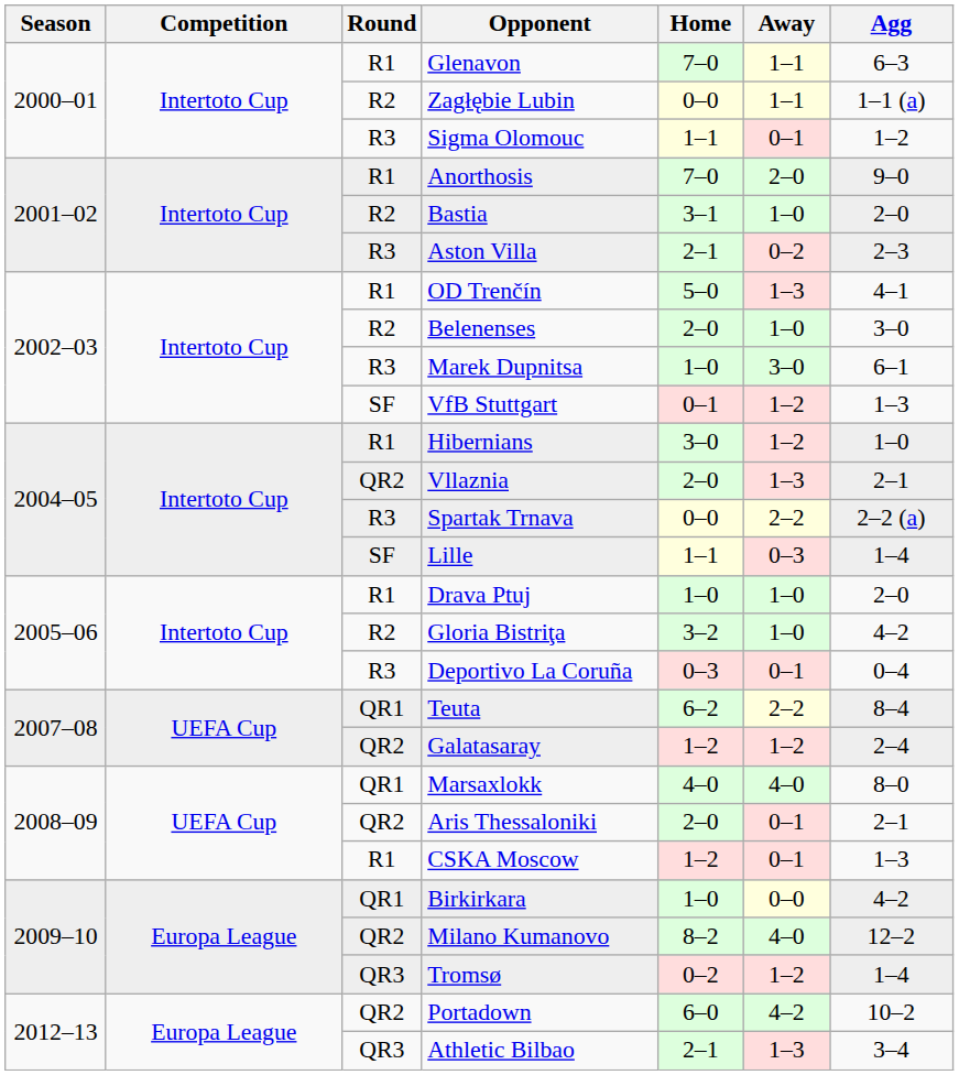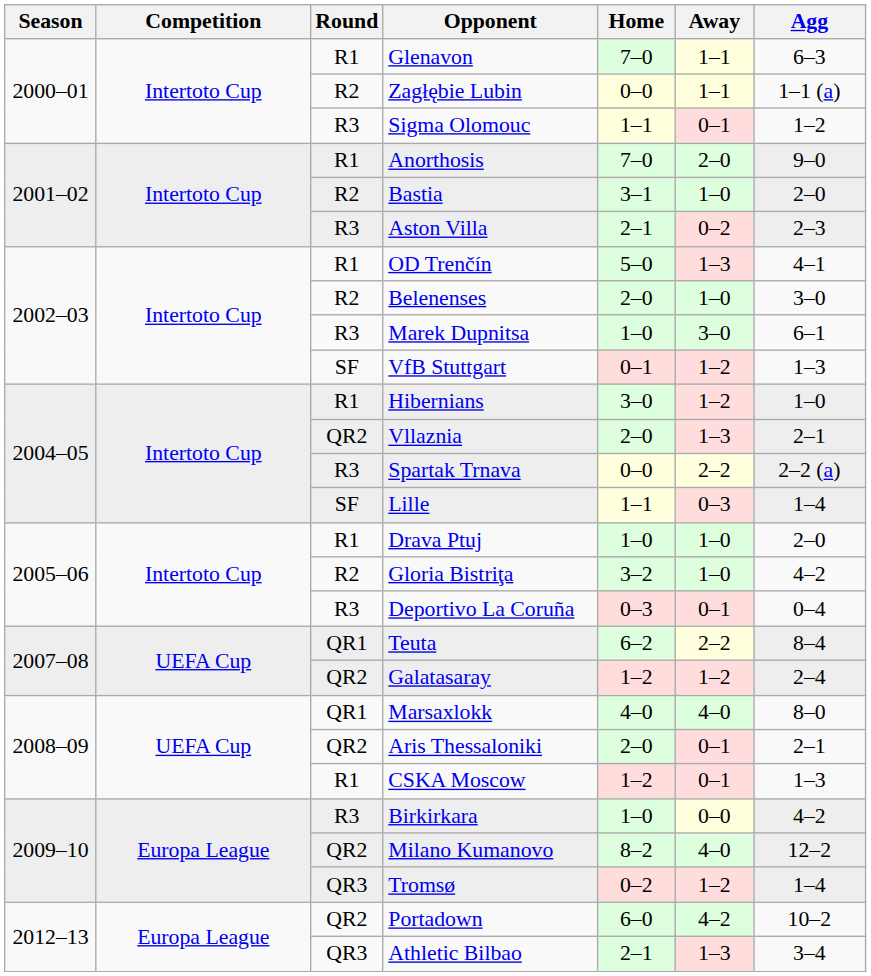 <table class="wikitable sortable collapsible collapsed" style="text-align: center; font-size: 100%;">
 <tr>
 <th width="60">Season</th>
 <th width="150">Competition</th>
 <th width="30">Round</th>
 <th width="150">Opponent</th>
 <th width="50">Home</th>
 <th width="50">Away</th>
 <th width="75"><a href='#'>Agg</a></th>
 </tr>
 <tr>
 <td rowspan=3>2000–01</td>
 <td rowspan=3><a href='#'>Intertoto Cup</a></td>
 <td>R1</td>
 <td align="left"> <a href='#'>Glenavon</a></td>
 <td bgcolor="#ddffdd">7–0</td>
 <td bgcolor="#ffffdd">1–1</td>
 <td>6–3</td>
 </tr>
 <tr>
 <td>R2</td>
 <td align="left"> <a href='#'>Zagłębie Lubin</a></td>
 <td bgcolor="#ffffdd">0–0</td>
 <td bgcolor="#ffffdd">1–1</td>
 <td>1–1 (<a href='#'>a</a>)</td>
 </tr>
 <tr>
 <td>R3</td>
 <td align="left"> <a href='#'>Sigma Olomouc</a></td>
 <td bgcolor="#ffffdd">1–1</td>
 <td bgcolor="#ffdddd">0–1</td>
 <td>1–2</td>
 </tr>
 <tr bgcolor=#EEEEEE>
 <td rowspan=3>2001–02</td>
 <td rowspan=3><a href='#'>Intertoto Cup</a></td>
 <td>R1</td>
 <td align="left"> <a href='#'>Anorthosis</a></td>
 <td bgcolor="#ddffdd">7–0</td>
 <td bgcolor="#ddffdd">2–0</td>
 <td>9–0</td>
 </tr>
 <tr bgcolor=#EEEEEE>
 <td>R2</td>
 <td align="left"> <a href='#'>Bastia</a></td>
 <td bgcolor="#ddffdd">3–1</td>
 <td bgcolor="#ddffdd">1–0</td>
 <td>2–0</td>
 </tr>
 <tr bgcolor=#EEEEEE>
 <td>R3</td>
 <td align="left"> <a href='#'>Aston Villa</a></td>
 <td bgcolor="#ddffdd">2–1</td>
 <td bgcolor="#ffdddd">0–2</td>
 <td>2–3</td>
 </tr>
 <tr>
 <td rowspan=4>2002–03</td>
 <td rowspan=4><a href='#'>Intertoto Cup</a></td>
 <td>R1</td>
 <td align="left"> <a href='#'>OD Trenčín</a></td>
 <td bgcolor="#ddffdd">5–0</td>
 <td bgcolor="#ffdddd">1–3</td>
 <td>4–1</td>
 </tr>
 <tr>
 <td>R2</td>
 <td align="left"> <a href='#'>Belenenses</a></td>
 <td bgcolor="#ddffdd">2–0</td>
 <td bgcolor="#ddffdd">1–0</td>
 <td>3–0</td>
 </tr>
 <tr>
 <td>R3</td>
 <td align="left"> <a href='#'>Marek Dupnitsa</a></td>
 <td bgcolor="#ddffdd">1–0</td>
 <td bgcolor="#ddffdd">3–0</td>
 <td>6–1</td>
 </tr>
 <tr>
 <td>SF</td>
 <td align="left"> <a href='#'>VfB Stuttgart</a></td>
 <td bgcolor="#ffdddd">0–1</td>
 <td bgcolor="#ffdddd">1–2</td>
 <td>1–3</td>
 </tr>
 <tr bgcolor=#EEEEEE>
 <td rowspan=4>2004–05</td>
 <td rowspan=4><a href='#'>Intertoto Cup</a></td>
 <td>R1</td>
 <td align="left"> <a href='#'>Hibernians</a></td>
 <td bgcolor="#ddffdd">3–0</td>
 <td bgcolor="#ffdddd">1–2</td>
 <td>1–0</td>
 </tr>
 <tr bgcolor=#EEEEEE>
 <td>QR2</td>
 <td align="left"> <a href='#'>Vllaznia</a></td>
 <td bgcolor="#ddffdd">2–0</td>
 <td bgcolor="#ffdddd">1–3</td>
 <td>2–1</td>
 </tr>
 <tr bgcolor=#EEEEEE>
 <td>R3</td>
 <td align="left"> <a href='#'>Spartak Trnava</a></td>
 <td bgcolor="#ffffdd">0–0</td>
 <td bgcolor="#ffffdd">2–2</td>
 <td>2–2 (<a href='#'>a</a>)</td>
 </tr>
 <tr bgcolor=#EEEEEE>
 <td>SF</td>
 <td align="left"> <a href='#'>Lille</a></td>
 <td bgcolor="#ffffdd">1–1</td>
 <td bgcolor="#ffdddd">0–3</td>
 <td>1–4</td>
 </tr>
 <tr>
 <td rowspan=3>2005–06</td>
 <td rowspan=3><a href='#'>Intertoto Cup</a></td>
 <td>R1</td>
 <td align="left"> <a href='#'>Drava Ptuj</a></td>
 <td bgcolor="#ddffdd">1–0</td>
 <td bgcolor="#ddffdd">1–0</td>
 <td>2–0</td>
 </tr>
 <tr>
 <td>R2</td>
 <td align="left"> <a href='#'>Gloria Bistriţa</a></td>
 <td bgcolor="#ddffdd">3–2</td>
 <td bgcolor="#ddffdd">1–0</td>
 <td>4–2</td>
 </tr>
 <tr>
 <td>R3</td>
 <td align="left"> <a href='#'>Deportivo La Coruña</a></td>
 <td bgcolor="#ffdddd">0–3</td>
 <td bgcolor="#ffdddd">0–1</td>
 <td>0–4</td>
 </tr>
 <tr bgcolor=#EEEEEE>
 <td rowspan=2>2007–08</td>
 <td rowspan=2><a href='#'>UEFA Cup</a></td>
 <td>QR1</td>
 <td align="left"> <a href='#'>Teuta</a></td>
 <td bgcolor="#ddffdd">6–2</td>
 <td bgcolor="#ffffdd">2–2</td>
 <td>8–4</td>
 </tr>
 <tr bgcolor=#EEEEEE>
 <td>QR2</td>
 <td align="left"> <a href='#'>Galatasaray</a></td>
 <td bgcolor="#ffdddd">1–2</td>
 <td bgcolor="#ffdddd">1–2</td>
 <td>2–4</td>
 </tr>
 <tr>
 <td rowspan=3>2008–09</td>
 <td rowspan=3><a href='#'>UEFA Cup</a></td>
 <td>QR1</td>
 <td align="left"> <a href='#'>Marsaxlokk</a></td>
 <td bgcolor="#ddffdd">4–0</td>
 <td bgcolor="#ddffdd">4–0</td>
 <td>8–0</td>
 </tr>
 <tr>
 <td>QR2</td>
 <td align="left"> <a href='#'>Aris Thessaloniki</a></td>
 <td bgcolor="#ddffdd">2–0</td>
 <td bgcolor="#ffdddd">0–1</td>
 <td>2–1</td>
 </tr>
 <tr>
 <td>R1</td>
 <td align="left"> <a href='#'>CSKA Moscow</a></td>
 <td bgcolor="#ffdddd">1–2</td>
 <td bgcolor="#ffdddd">0–1</td>
 <td>1–3</td>
 </tr>
 <tr bgcolor=#EEEEEE>
 <td rowspan=3>2009–10</td>
 <td rowspan=3><a href='#'>Europa League</a></td>
-<td>QR1</td>
+<td>R3</td>
 <td align="left"> <a href='#'>Birkirkara</a></td>
 <td bgcolor="#ddffdd">1–0</td>
 <td bgcolor="#ffffdd">0–0</td>
 <td>4–2</td>
 </tr>
 <tr bgcolor=#EEEEEE>
 <td>QR2</td>
 <td align="left"> <a href='#'>Milano Kumanovo</a></td>
 <td bgcolor="#ddffdd">8–2</td>
 <td bgcolor="#ddffdd">4–0</td>
 <td>12–2</td>
 </tr>
 <tr bgcolor=#EEEEEE>
 <td>QR3</td>
 <td align="left"> <a href='#'>Tromsø</a></td>
 <td bgcolor="#ffdddd">0–2</td>
 <td bgcolor="#ffdddd">1–2</td>
 <td>1–4</td>
 </tr>
 <tr>
 <td rowspan=2>2012–13</td>
 <td rowspan=2><a href='#'>Europa League</a></td>
 <td>QR2</td>
 <td align="left"> <a href='#'>Portadown</a></td>
 <td bgcolor="#ddffdd">6–0</td>
 <td bgcolor="#ddffdd">4–2</td>
 <td>10–2</td>
 </tr>
 <tr>
 <td>QR3</td>
 <td align="left"> <a href='#'>Athletic Bilbao</a></td>
 <td bgcolor="#ddffdd">2–1</td>
 <td bgcolor="#ffdddd">1–3</td>
 <td>3–4</td>
 </tr>
 </table>
